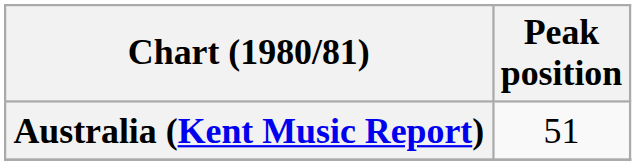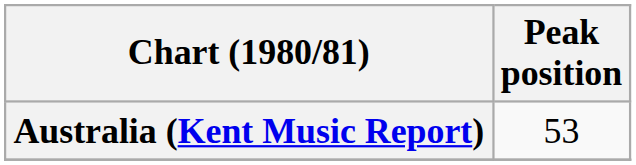 <table class="wikitable sortable plainrowheaders" style="text-align:center">
 <tr>
 <th scope="col">Chart (1980/81)</th>
 <th scope="col">Peak<br>position</th>
 </tr>
 <tr>
 <th scope="row">Australia (<a href='#'>Kent Music Report</a>)</th>
-<td>51</td>
+<td>53</td>
 </tr>
 <tr>
 </tr>
 <tr>
 </tr>
 <tr>
 </tr>
 </table>
